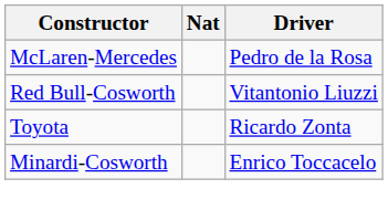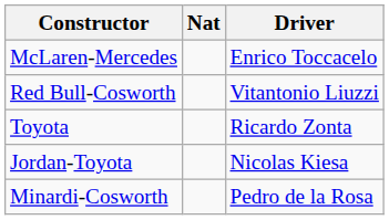 <table class="wikitable" style="font-size: 95%">
 <tr>
 <th>Constructor</th>
 <th>Nat</th>
 <th>Driver</th>
 </tr>
 <tr>
 <td><a href='#'>McLaren</a>-<a href='#'>Mercedes</a></td>
 <td></td>
-<td><a href='#'>Pedro de la Rosa</a></td>
+<td><a href='#'>Enrico Toccacelo</a></td>
 </tr>
 <tr>
 <td><a href='#'>Red Bull</a>-<a href='#'>Cosworth</a></td>
 <td></td>
 <td><a href='#'>Vitantonio Liuzzi</a></td>
 </tr>
 <tr>
 <td><a href='#'>Toyota</a></td>
 <td></td>
 <td><a href='#'>Ricardo Zonta</a></td>
 </tr>
 <tr>
+<td><a href='#'>Jordan</a>-<a href='#'>Toyota</a></td>
+<td></td>
+<td><a href='#'>Nicolas Kiesa</a></td>
+</tr>
+<tr>
 <td><a href='#'>Minardi</a>-<a href='#'>Cosworth</a></td>
 <td></td>
-<td><a href='#'>Enrico Toccacelo</a></td>
+<td><a href='#'>Pedro de la Rosa</a></td>
 </tr>
 </table>
